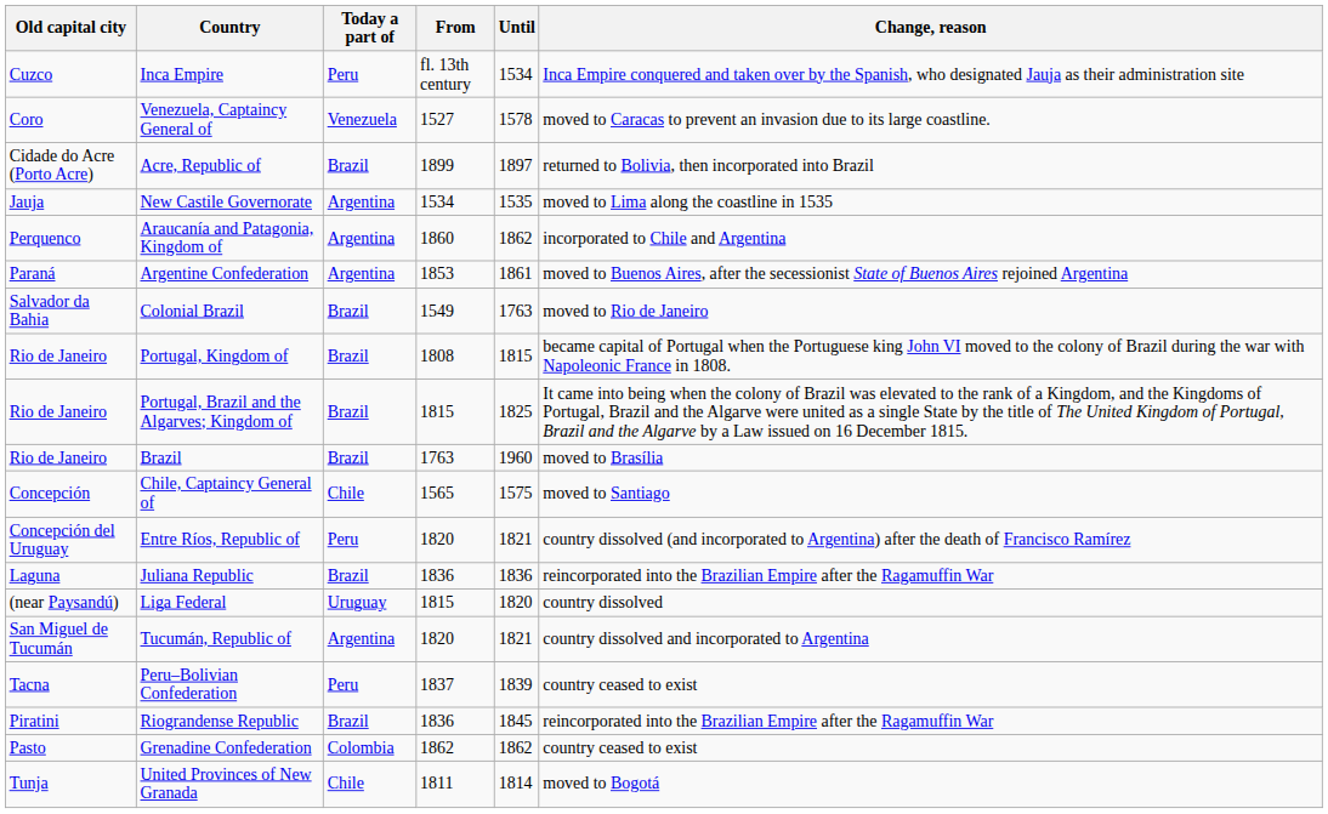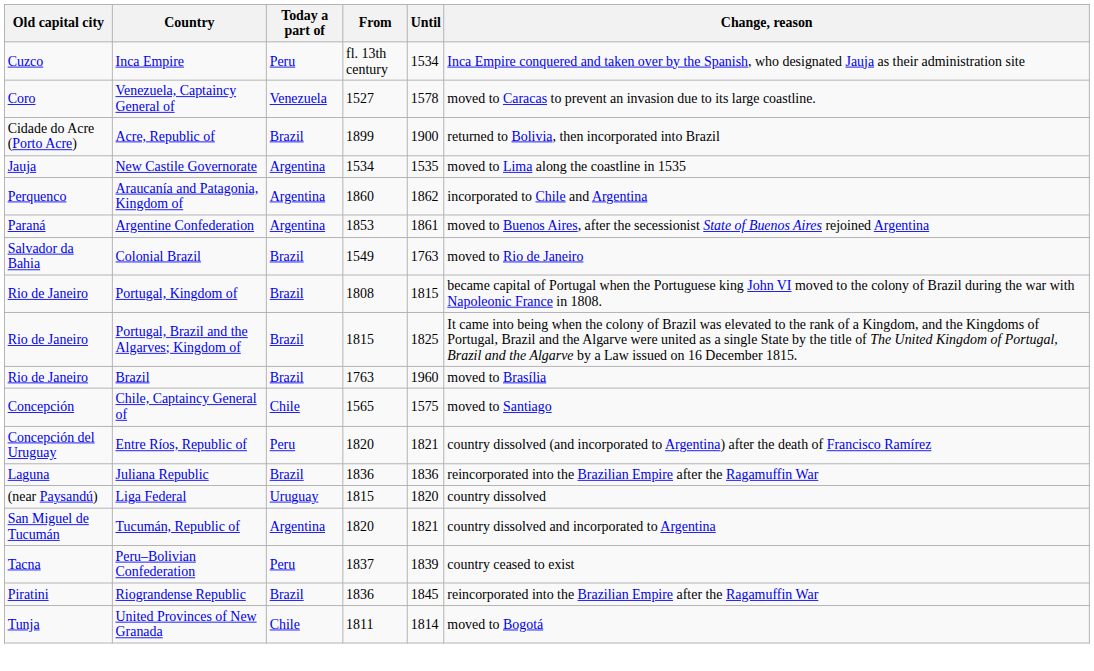 <table class="wikitable sortable">
 <tr>
 <th>Old capital city</th>
 <th>Country</th>
 <th>Today a part of</th>
 <th data-sort-type="number">From</th>
 <th data-sort-type="number">Until</th>
 <th>Change, reason</th>
 </tr>
 <tr>
 <td><a href='#'>Cuzco</a></td>
 <td><a href='#'>Inca Empire</a></td>
 <td><a href='#'>Peru</a></td>
 <td data-sort-value="1200">fl. 13th century</td>
 <td>1534</td>
 <td><a href='#'>Inca Empire conquered and taken over by the Spanish</a>, who designated <a href='#'>Jauja</a> as their administration site</td>
 </tr>
 <tr>
 <td><a href='#'>Coro</a></td>
 <td><a href='#'>Venezuela, Captaincy General of</a></td>
 <td><a href='#'>Venezuela</a></td>
 <td>1527</td>
 <td>1578</td>
 <td>moved to <a href='#'>Caracas</a> to prevent an invasion due to its large coastline.</td>
 </tr>
 <tr>
 <td>Cidade do Acre (<a href='#'>Porto Acre</a>)</td>
 <td><a href='#'>Acre, Republic of</a></td>
 <td><a href='#'>Brazil</a></td>
 <td>1899</td>
-<td>1897</td>
+<td>1900</td>
 <td>returned to <a href='#'>Bolivia</a>, then incorporated into Brazil</td>
 </tr>
 <tr>
 <td><a href='#'>Jauja</a></td>
 <td><a href='#'>New Castile Governorate</a></td>
 <td><a href='#'>Argentina</a></td>
 <td>1534</td>
 <td>1535</td>
 <td>moved to <a href='#'>Lima</a> along the coastline in 1535</td>
 </tr>
 <tr>
 <td><a href='#'>Perquenco</a></td>
 <td><a href='#'>Araucanía and Patagonia, Kingdom of</a></td>
 <td><a href='#'>Argentina</a></td>
 <td>1860</td>
 <td>1862</td>
 <td>incorporated to <a href='#'>Chile</a> and <a href='#'>Argentina</a></td>
 </tr>
 <tr>
 <td><a href='#'>Paraná</a></td>
 <td><a href='#'>Argentine Confederation</a></td>
 <td><a href='#'>Argentina</a></td>
 <td>1853</td>
 <td>1861</td>
 <td>moved to <a href='#'>Buenos Aires</a>, after the secessionist <em><a href='#'>State of Buenos Aires</a></em> rejoined <a href='#'>Argentina</a></td>
 </tr>
 <tr>
 <td><a href='#'>Salvador da Bahia</a></td>
 <td><a href='#'>Colonial Brazil</a></td>
 <td><a href='#'>Brazil</a></td>
 <td>1549</td>
 <td>1763</td>
 <td>moved to <a href='#'>Rio de Janeiro</a></td>
 </tr>
 <tr>
 <td><a href='#'>Rio de Janeiro</a></td>
 <td><a href='#'>Portugal, Kingdom of</a></td>
 <td><a href='#'>Brazil</a></td>
 <td>1808</td>
 <td>1815</td>
 <td>became capital of Portugal when the Portuguese king <a href='#'>John VI</a> moved to the colony of Brazil during the war with <a href='#'>Napoleonic France</a> in 1808.</td>
 </tr>
 <tr>
 <td><a href='#'>Rio de Janeiro</a></td>
 <td><a href='#'>Portugal, Brazil and the Algarves; Kingdom of</a></td>
 <td><a href='#'>Brazil</a></td>
 <td>1815</td>
 <td>1825</td>
 <td>It came into being when the colony of Brazil was elevated to the rank of a Kingdom, and the Kingdoms of Portugal, Brazil and the Algarve were united as a single State by the title of <em>The United Kingdom of Portugal, Brazil and the Algarve</em> by a Law issued on 16 December 1815.</td>
 </tr>
 <tr>
 <td><a href='#'>Rio de Janeiro</a></td>
 <td><a href='#'>Brazil</a></td>
 <td><a href='#'>Brazil</a></td>
 <td>1763</td>
 <td>1960</td>
 <td>moved to <a href='#'>Brasília</a></td>
 </tr>
 <tr>
 <td><a href='#'>Concepción</a></td>
 <td><a href='#'>Chile, Captaincy General of</a></td>
 <td><a href='#'>Chile</a></td>
 <td>1565</td>
 <td>1575</td>
 <td>moved to <a href='#'>Santiago</a></td>
 </tr>
 <tr>
 <td><a href='#'>Concepción del Uruguay</a></td>
 <td><a href='#'>Entre Ríos, Republic of</a></td>
 <td><a href='#'>Peru</a></td>
 <td>1820</td>
 <td>1821</td>
 <td>country dissolved (and incorporated to <a href='#'>Argentina</a>) after the death of <a href='#'>Francisco Ramírez</a></td>
 </tr>
 <tr>
 <td><a href='#'>Laguna</a></td>
 <td><a href='#'>Juliana Republic</a></td>
 <td><a href='#'>Brazil</a></td>
 <td>1836</td>
 <td>1836</td>
 <td>reincorporated into the <a href='#'>Brazilian Empire</a> after the <a href='#'>Ragamuffin War</a></td>
 </tr>
 <tr>
 <td> (near <a href='#'>Paysandú</a>)</td>
 <td><a href='#'>Liga Federal</a></td>
 <td><a href='#'>Uruguay</a></td>
 <td>1815</td>
 <td>1820</td>
 <td>country dissolved</td>
 </tr>
 <tr>
 <td><a href='#'>San Miguel de Tucumán</a></td>
 <td><a href='#'>Tucumán, Republic of</a></td>
 <td><a href='#'>Argentina</a></td>
 <td>1820</td>
 <td>1821</td>
 <td>country dissolved and incorporated to <a href='#'>Argentina</a></td>
 </tr>
 <tr>
 <td><a href='#'>Tacna</a></td>
 <td><a href='#'>Peru–Bolivian Confederation</a></td>
 <td><a href='#'>Peru</a></td>
 <td>1837</td>
 <td>1839</td>
 <td>country ceased to exist</td>
 </tr>
 <tr>
 <td><a href='#'>Piratini</a></td>
 <td><a href='#'>Riograndense Republic</a></td>
 <td><a href='#'>Brazil</a></td>
 <td>1836</td>
 <td>1845</td>
 <td>reincorporated into the <a href='#'>Brazilian Empire</a> after the <a href='#'>Ragamuffin War</a></td>
 </tr>
 <tr>
-<td><a href='#'>Pasto</a></td>
-<td><a href='#'>Grenadine Confederation</a></td>
-<td><a href='#'>Colombia</a></td>
-<td>1862</td>
-<td>1862</td>
-<td>country ceased to exist</td>
-</tr>
-<tr>
 <td><a href='#'>Tunja</a></td>
 <td><a href='#'>United Provinces of New Granada</a></td>
 <td><a href='#'>Chile</a></td>
 <td>1811</td>
 <td>1814</td>
 <td>moved to <a href='#'>Bogotá</a></td>
 </tr>
 </table>
